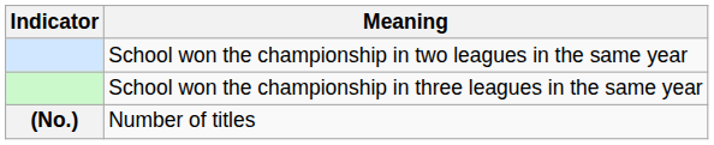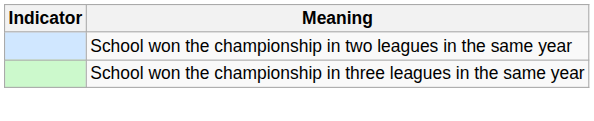 <table class="wikitable plainrowheaders">
 <tr>
 <th scope="col">Indicator</th>
 <th scope="col">Meaning</th>
 </tr>
 <tr>
 <th scope="row" style="background:#D0E7FF;"> </th>
 <td>School won the championship in two leagues in the same year</td>
 </tr>
 <tr>
 <th scope="row" style="background:#CCF9CC;"> </th>
 <td>School won the championship in three leagues in the same year</td>
 </tr>
-<tr>
-<th scope="row" style="text-align:center;">(No.)</th>
-<td>Number of titles</td>
-</tr>
 </table>
